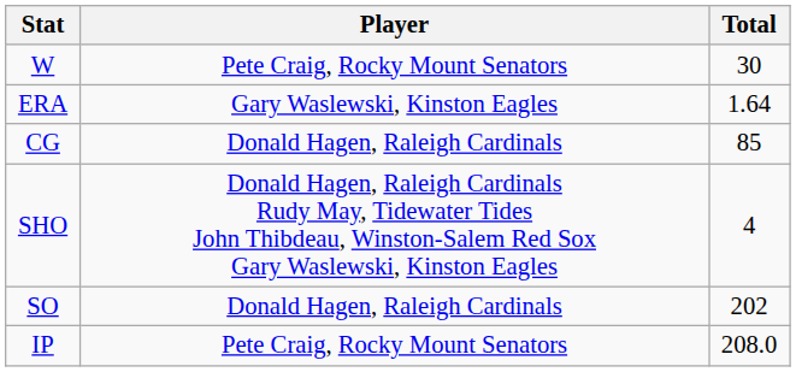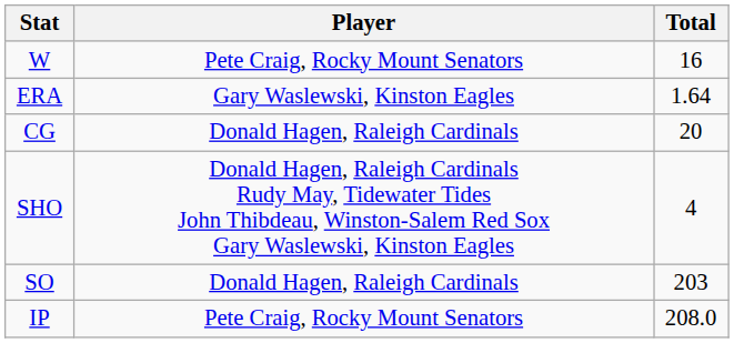 <table class="wikitable" width="40%" style="text-align:center;">
 <tr>
 <th width="5%">Stat</th>
 <th width="60%">Player</th>
 <th width="5%">Total</th>
 </tr>
 <tr>
 <td><a href='#'>W</a></td>
 <td><a href='#'>Pete Craig</a>, <a href='#'>Rocky Mount Senators</a></td>
-<td>30</td>
+<td>16</td>
 </tr>
 <tr>
 <td><a href='#'>ERA</a></td>
 <td><a href='#'>Gary Waslewski</a>, <a href='#'>Kinston Eagles</a></td>
 <td>1.64</td>
 </tr>
 <tr>
 <td><a href='#'>CG</a></td>
 <td><a href='#'>Donald Hagen</a>, <a href='#'>Raleigh Cardinals</a></td>
-<td>85</td>
+<td>20</td>
 </tr>
 <tr>
 <td><a href='#'>SHO</a></td>
 <td><a href='#'>Donald Hagen</a>, <a href='#'>Raleigh Cardinals</a> <br> <a href='#'>Rudy May</a>, <a href='#'>Tidewater Tides</a> <br> <a href='#'>John Thibdeau</a>, <a href='#'>Winston-Salem Red Sox</a> <br> <a href='#'>Gary Waslewski</a>, <a href='#'>Kinston Eagles</a></td>
 <td>4</td>
 </tr>
 <tr>
 <td><a href='#'>SO</a></td>
 <td><a href='#'>Donald Hagen</a>, <a href='#'>Raleigh Cardinals</a></td>
-<td>202</td>
+<td>203</td>
 </tr>
 <tr>
 <td><a href='#'>IP</a></td>
 <td><a href='#'>Pete Craig</a>, <a href='#'>Rocky Mount Senators</a></td>
 <td>208.0</td>
 </tr>
 </table>
